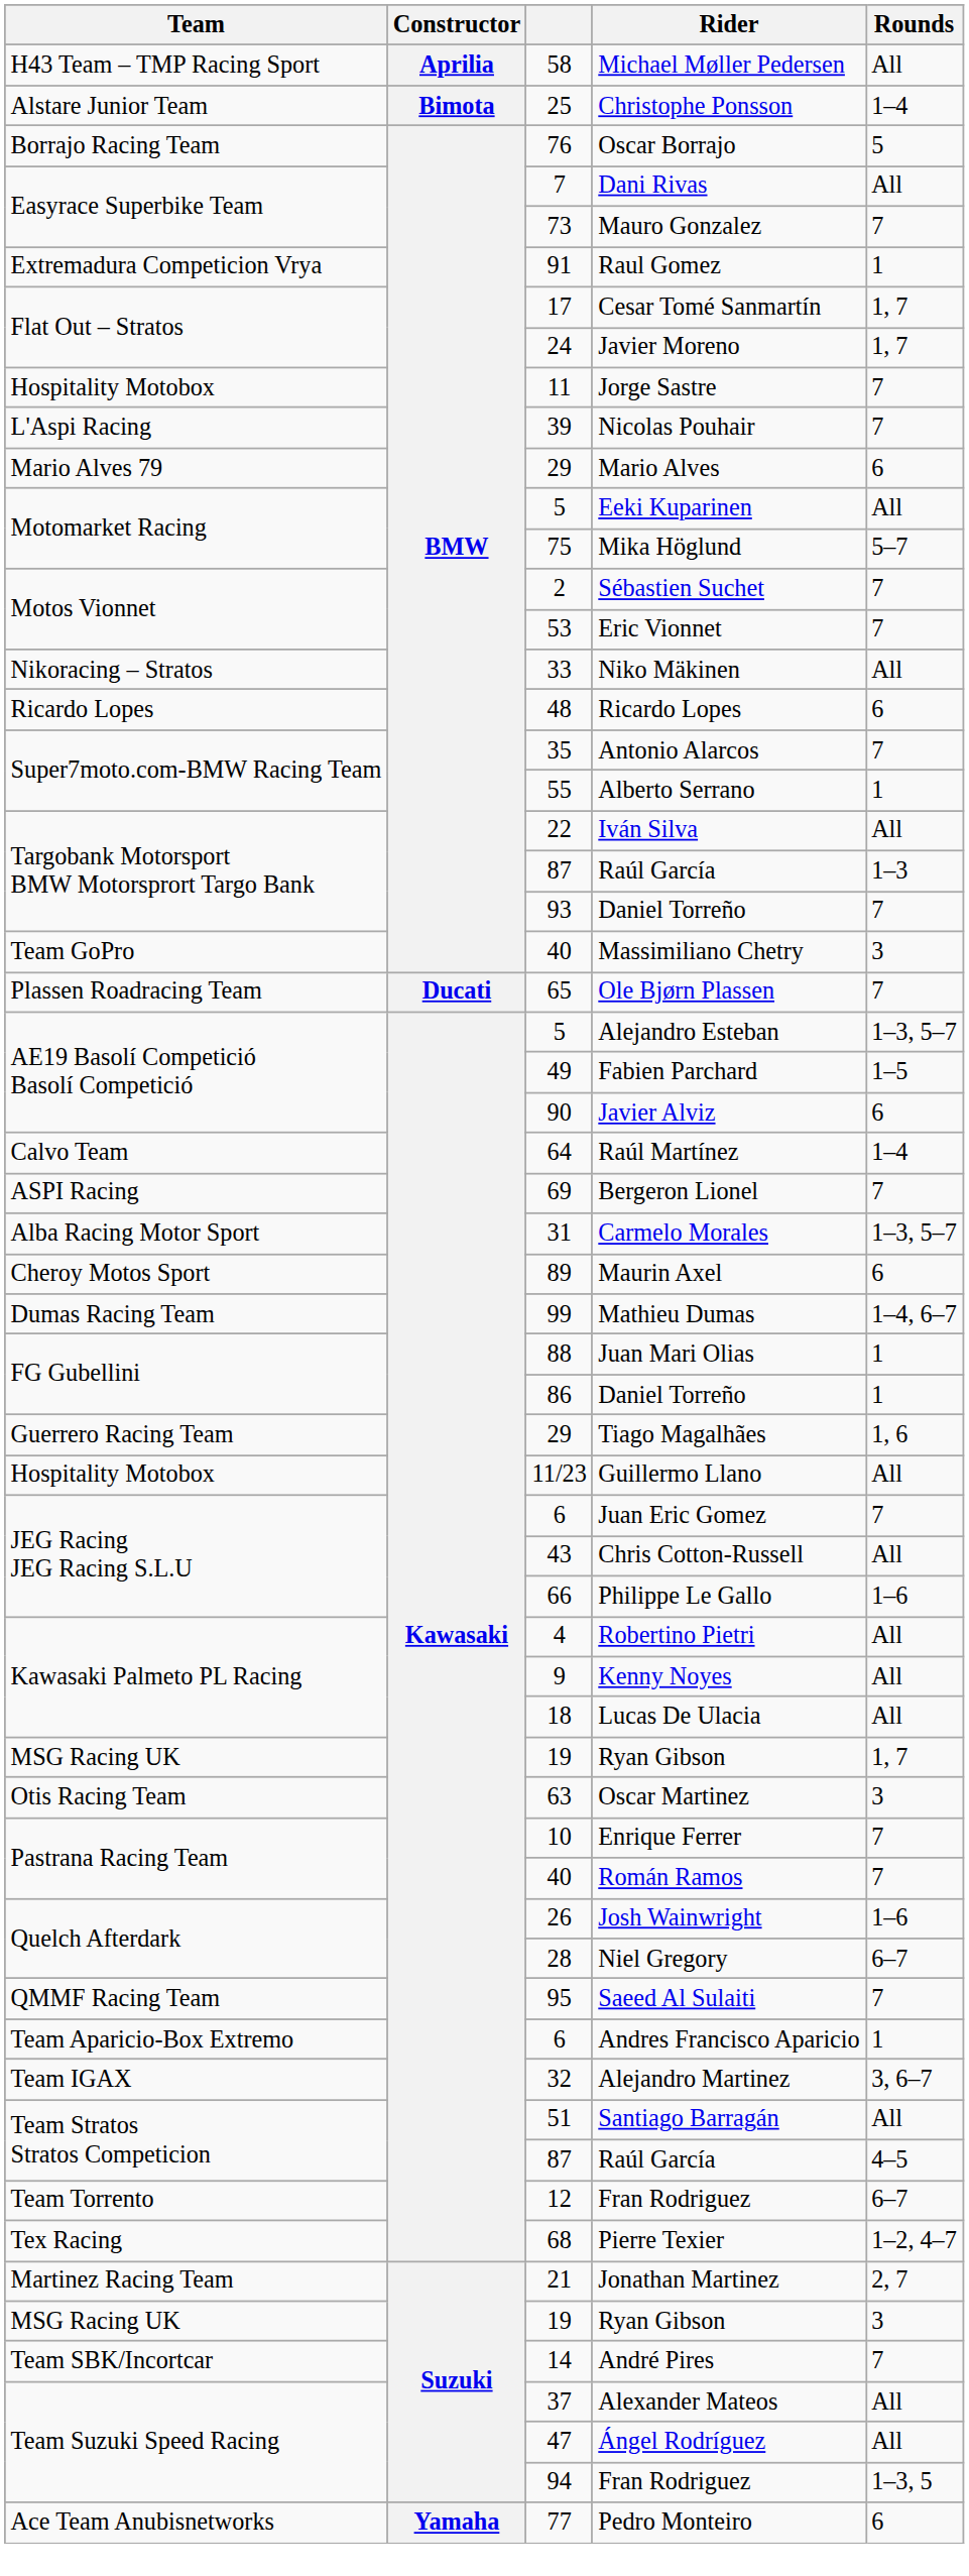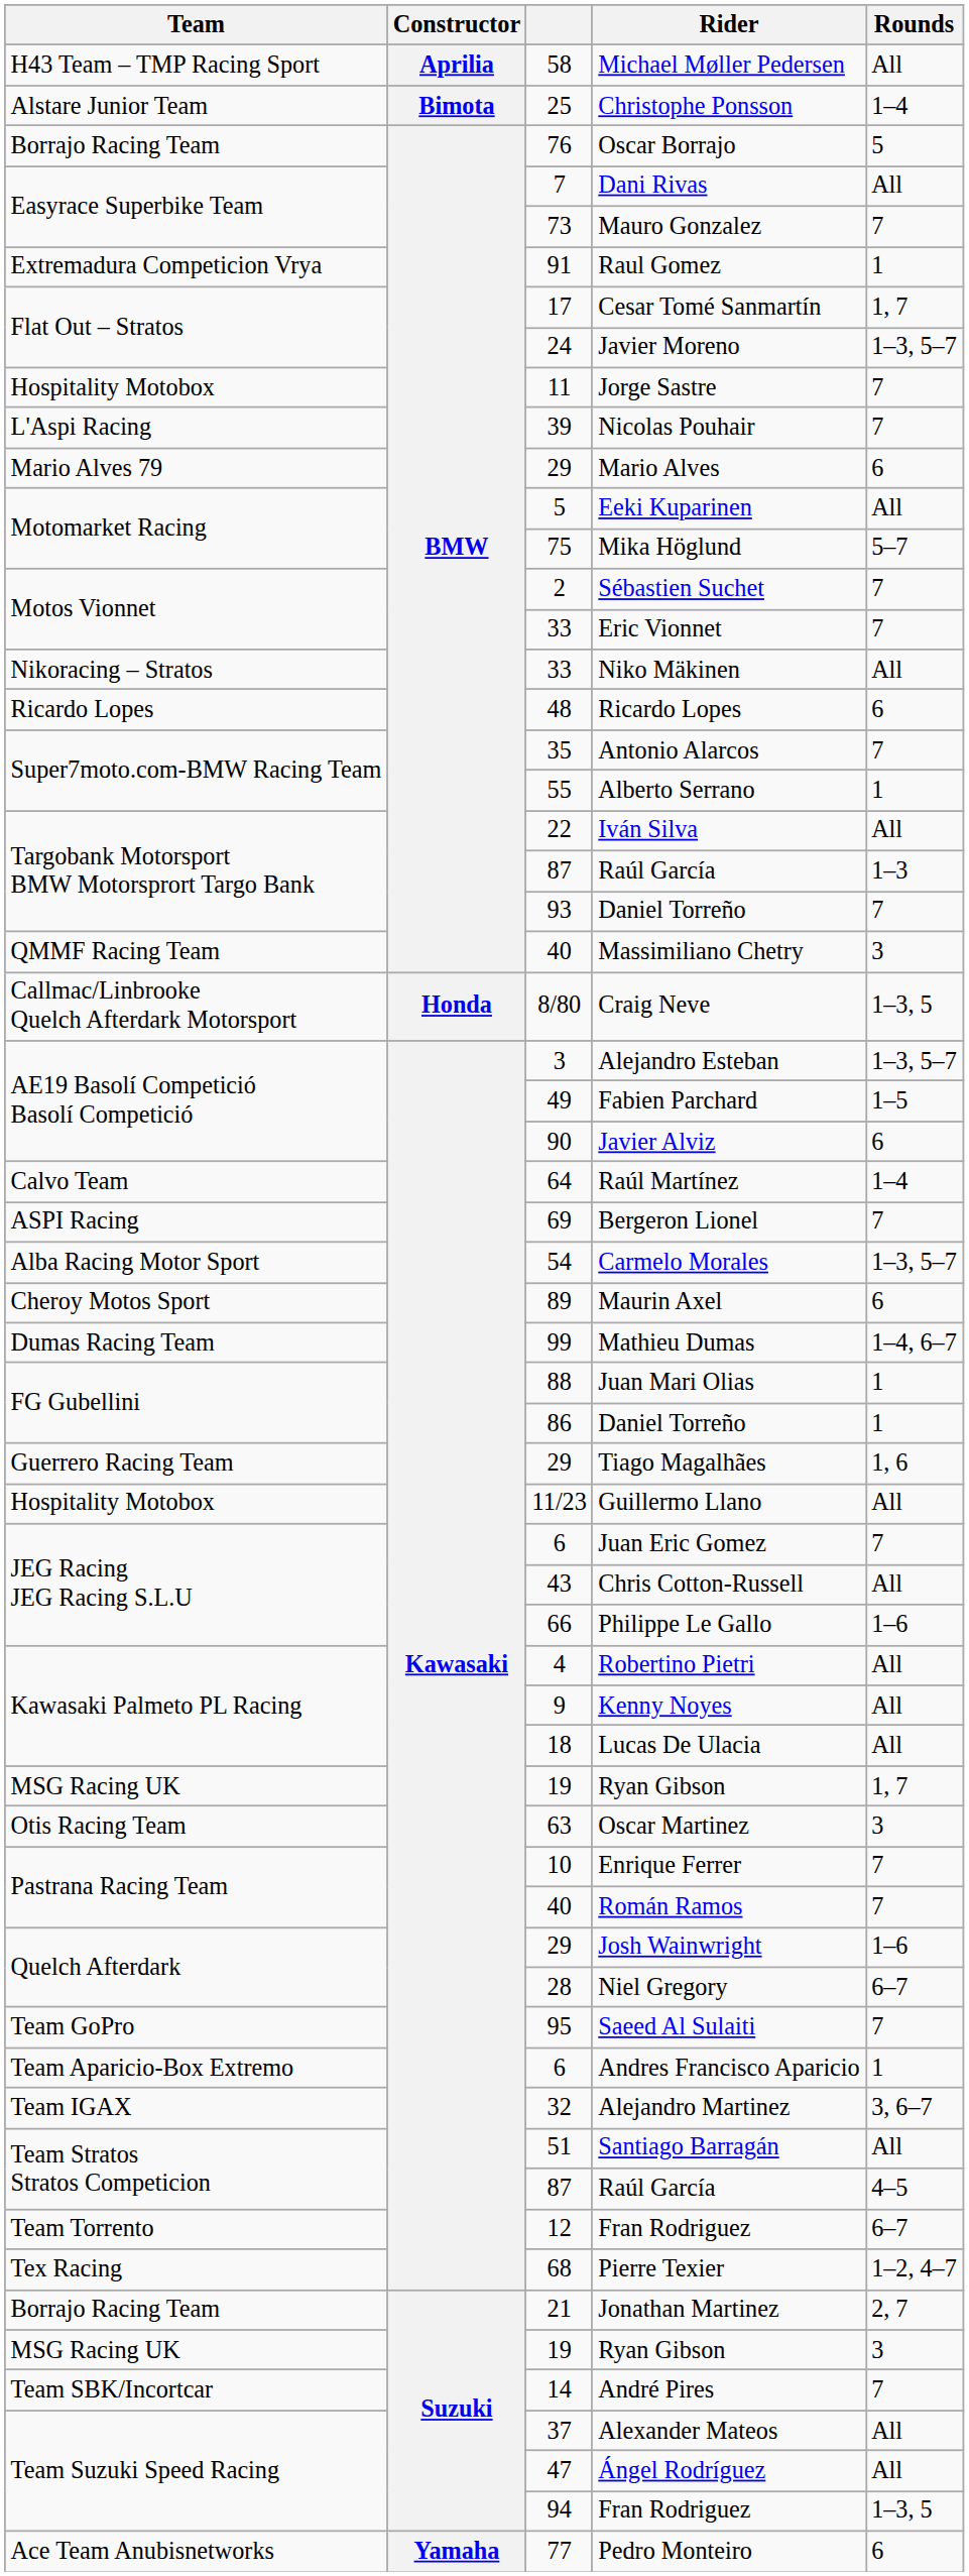 <table class="wikitable" style="font-size:85%;">
 <tr>
 <th>Team</th>
 <th>Constructor</th>
 <th></th>
 <th>Rider</th>
 <th>Rounds</th>
 </tr>
 <tr>
 <td> H43 Team – TMP Racing Sport</td>
 <th><a href='#'>Aprilia</a></th>
 <td align="center">58</td>
 <td> <a href='#'>Michael Møller Pedersen</a></td>
 <td>All</td>
 </tr>
 <tr>
 <td> Alstare Junior Team</td>
 <th><a href='#'>Bimota</a></th>
 <td align="center">25</td>
 <td> <a href='#'>Christophe Ponsson</a></td>
 <td>1–4</td>
 </tr>
 <tr>
 <td> Borrajo Racing Team</td>
 <th rowspan="21"><a href='#'>BMW</a></th>
 <td align="center">76</td>
 <td> Oscar Borrajo</td>
 <td>5</td>
 </tr>
 <tr>
 <td rowspan="2"> Easyrace Superbike Team</td>
 <td align="center">7</td>
 <td> <a href='#'>Dani Rivas</a></td>
 <td>All</td>
 </tr>
 <tr>
 <td align="center">73</td>
 <td> Mauro Gonzalez</td>
 <td>7</td>
 </tr>
 <tr>
 <td> Extremadura Competicion Vrya</td>
 <td align="center">91</td>
 <td> Raul Gomez</td>
 <td>1</td>
 </tr>
 <tr>
 <td rowspan="2"> Flat Out – Stratos</td>
 <td align="center">17</td>
 <td> Cesar Tomé Sanmartín</td>
 <td>1, 7</td>
 </tr>
 <tr>
 <td align="center">24</td>
 <td> Javier Moreno</td>
-<td>1, 7</td>
+<td>1–3, 5–7</td>
 </tr>
 <tr>
 <td> Hospitality Motobox</td>
 <td align="center">11</td>
 <td> Jorge Sastre</td>
 <td>7</td>
 </tr>
 <tr>
 <td> L'Aspi Racing</td>
 <td align="center">39</td>
 <td> Nicolas Pouhair</td>
 <td>7</td>
 </tr>
 <tr>
 <td> Mario Alves 79</td>
 <td align="center">29</td>
 <td> Mario Alves</td>
 <td>6</td>
 </tr>
 <tr>
 <td rowspan="2"> Motomarket Racing</td>
 <td align="center">5</td>
 <td> <a href='#'>Eeki Kuparinen</a></td>
 <td>All</td>
 </tr>
 <tr>
 <td align="center">75</td>
 <td> Mika Höglund</td>
 <td>5–7</td>
 </tr>
 <tr>
 <td rowspan="2"> Motos Vionnet</td>
 <td align="center">2</td>
 <td> <a href='#'>Sébastien Suchet</a></td>
 <td>7</td>
 </tr>
 <tr>
-<td align="center">53</td>
+<td align="center">33</td>
 <td> Eric Vionnet</td>
 <td>7</td>
 </tr>
 <tr>
 <td> Nikoracing – Stratos</td>
 <td align="center">33</td>
 <td> Niko Mäkinen</td>
 <td>All</td>
 </tr>
 <tr>
 <td> Ricardo Lopes</td>
 <td align="center">48</td>
 <td> Ricardo Lopes</td>
 <td>6</td>
 </tr>
 <tr>
 <td rowspan="2"> Super7moto.com-BMW Racing Team</td>
 <td align="center">35</td>
 <td> Antonio Alarcos</td>
 <td>7</td>
 </tr>
 <tr>
 <td align="center">55</td>
 <td> Alberto Serrano</td>
 <td>1</td>
 </tr>
 <tr>
 <td rowspan="3"> Targobank Motorsport<br>BMW Motorsprort Targo Bank</td>
 <td align="center">22</td>
 <td> <a href='#'>Iván Silva</a></td>
 <td>All</td>
 </tr>
 <tr>
 <td align="center">87</td>
 <td> Raúl García</td>
 <td>1–3</td>
 </tr>
 <tr>
 <td align="center">93</td>
 <td> Daniel Torreño</td>
 <td>7</td>
 </tr>
 <tr>
-<td> Team GoPro</td>
+<td> QMMF Racing Team</td>
 <td align="center">40</td>
 <td> Massimiliano Chetry</td>
 <td>3</td>
 </tr>
 <tr>
-<td> Plassen Roadracing Team</td>
-<th><a href='#'>Ducati</a></th>
-<td align="center">65</td>
-<td> <a href='#'>Ole Bjørn Plassen</a></td>
-<td>7</td>
+<td> Callmac/Linbrooke<br>Quelch Afterdark Motorsport</td>
+<th><a href='#'>Honda</a></th>
+<td align="center">8/80</td>
+<td> Craig Neve</td>
+<td>1–3, 5</td>
 </tr>
 <tr>
 <td rowspan="3"> AE19 Basolí Competició<br>Basolí Competició</td>
 <th rowspan="31"><a href='#'>Kawasaki</a></th>
-<td align="center">5</td>
+<td align="center">3</td>
 <td> Alejandro Esteban</td>
 <td>1–3, 5–7</td>
 </tr>
 <tr>
 <td align="center">49</td>
 <td> Fabien Parchard</td>
 <td>1–5</td>
 </tr>
 <tr>
 <td align="center">90</td>
 <td> <a href='#'>Javier Alviz</a></td>
 <td>6</td>
 </tr>
 <tr>
 <td> Calvo Team</td>
 <td align="center">64</td>
 <td> Raúl Martínez</td>
 <td>1–4</td>
 </tr>
 <tr>
 <td> ASPI Racing</td>
 <td align="center">69</td>
 <td> Bergeron Lionel</td>
 <td>7</td>
 </tr>
 <tr>
 <td> Alba Racing Motor Sport</td>
-<td align="center">31</td>
+<td align="center">54</td>
 <td> <a href='#'>Carmelo Morales</a></td>
 <td>1–3, 5–7</td>
 </tr>
 <tr>
 <td> Cheroy Motos Sport</td>
 <td align="center">89</td>
 <td> Maurin Axel</td>
 <td>6</td>
 </tr>
 <tr>
 <td> Dumas Racing Team</td>
 <td align="center">99</td>
 <td> Mathieu Dumas</td>
 <td>1–4, 6–7</td>
 </tr>
 <tr>
 <td rowspan="2"> FG Gubellini</td>
 <td align="center">88</td>
 <td> Juan Mari Olias</td>
 <td>1</td>
 </tr>
 <tr>
 <td align="center">86</td>
 <td> Daniel Torreño</td>
 <td>1</td>
 </tr>
 <tr>
 <td> Guerrero Racing Team</td>
 <td align="center">29</td>
 <td> Tiago Magalhães</td>
 <td>1, 6</td>
 </tr>
 <tr>
 <td> Hospitality Motobox</td>
 <td align="center">11/23</td>
 <td> Guillermo Llano</td>
 <td>All</td>
 </tr>
 <tr>
 <td rowspan="3"> JEG Racing<br>JEG Racing S.L.U</td>
 <td align="center">6</td>
 <td> Juan Eric Gomez</td>
 <td>7</td>
 </tr>
 <tr>
 <td align="center">43</td>
 <td> Chris Cotton-Russell</td>
 <td>All</td>
 </tr>
 <tr>
 <td align="center">66</td>
 <td> Philippe Le Gallo</td>
 <td>1–6</td>
 </tr>
 <tr>
 <td rowspan="3"> Kawasaki Palmeto PL Racing</td>
 <td align="center">4</td>
 <td> <a href='#'>Robertino Pietri</a></td>
 <td>All</td>
 </tr>
 <tr>
 <td align="center">9</td>
 <td> <a href='#'>Kenny Noyes</a></td>
 <td>All</td>
 </tr>
 <tr>
 <td align="center">18</td>
 <td> Lucas De Ulacia</td>
 <td>All</td>
 </tr>
 <tr>
 <td> MSG Racing UK</td>
 <td align="center">19</td>
 <td> Ryan Gibson</td>
 <td>1, 7</td>
 </tr>
 <tr>
 <td> Otis Racing Team</td>
 <td align="center">63</td>
 <td> Oscar Martinez</td>
 <td>3</td>
 </tr>
 <tr>
 <td rowspan="2"> Pastrana Racing Team</td>
 <td align="center">10</td>
 <td> Enrique Ferrer</td>
 <td>7</td>
 </tr>
 <tr>
 <td align="center">40</td>
 <td> <a href='#'>Román Ramos</a></td>
 <td>7</td>
 </tr>
 <tr>
 <td rowspan="2"> Quelch Afterdark</td>
-<td align="center">26</td>
+<td align="center">29</td>
 <td> <a href='#'>Josh Wainwright</a></td>
 <td>1–6</td>
 </tr>
 <tr>
 <td align="center">28</td>
 <td> Niel Gregory</td>
 <td>6–7</td>
 </tr>
 <tr>
-<td> QMMF Racing Team</td>
+<td> Team GoPro</td>
 <td align="center">95</td>
 <td> <a href='#'>Saeed Al Sulaiti</a></td>
 <td>7</td>
 </tr>
 <tr>
 <td> Team Aparicio-Box Extremo</td>
 <td align="center">6</td>
 <td> Andres Francisco Aparicio</td>
 <td>1</td>
 </tr>
 <tr>
 <td> Team IGAX</td>
 <td align="center">32</td>
 <td> Alejandro Martinez</td>
 <td>3, 6–7</td>
 </tr>
 <tr>
 <td rowspan="2"> Team Stratos<br>Stratos Competicion</td>
 <td align="center">51</td>
 <td> <a href='#'>Santiago Barragán</a></td>
 <td>All</td>
 </tr>
 <tr>
 <td align="center">87</td>
 <td> Raúl García</td>
 <td>4–5</td>
 </tr>
 <tr>
 <td> Team Torrento</td>
 <td align="center">12</td>
 <td> Fran Rodriguez</td>
 <td>6–7</td>
 </tr>
 <tr>
 <td> Tex Racing</td>
 <td align="center">68</td>
 <td> Pierre Texier</td>
 <td>1–2, 4–7</td>
 </tr>
 <tr>
-<td> Martinez Racing Team</td>
+<td> Borrajo Racing Team</td>
 <th rowspan="6"><a href='#'>Suzuki</a></th>
 <td align="center">21</td>
 <td> Jonathan Martinez</td>
 <td>2, 7</td>
 </tr>
 <tr>
 <td> MSG Racing UK</td>
 <td align="center">19</td>
 <td> Ryan Gibson</td>
 <td>3</td>
 </tr>
 <tr>
 <td> Team SBK/Incortcar</td>
 <td align="center">14</td>
 <td> André Pires</td>
 <td>7</td>
 </tr>
 <tr>
 <td rowspan="3"> Team Suzuki Speed Racing</td>
 <td align="center">37</td>
 <td> Alexander Mateos</td>
 <td>All</td>
 </tr>
 <tr>
 <td align="center">47</td>
 <td> <a href='#'>Ángel Rodríguez</a></td>
 <td>All</td>
 </tr>
 <tr>
 <td align="center">94</td>
 <td> Fran Rodriguez</td>
 <td>1–3, 5</td>
 </tr>
 <tr>
 <td> Ace Team Anubisnetworks</td>
 <th><a href='#'>Yamaha</a></th>
 <td align="center">77</td>
 <td> Pedro Monteiro</td>
 <td>6</td>
 </tr>
 </table>
